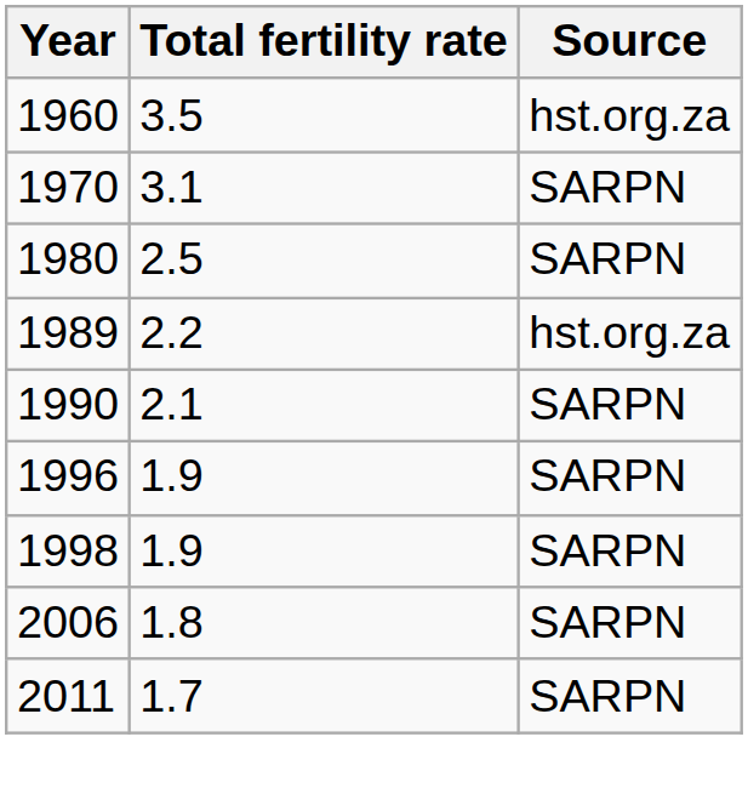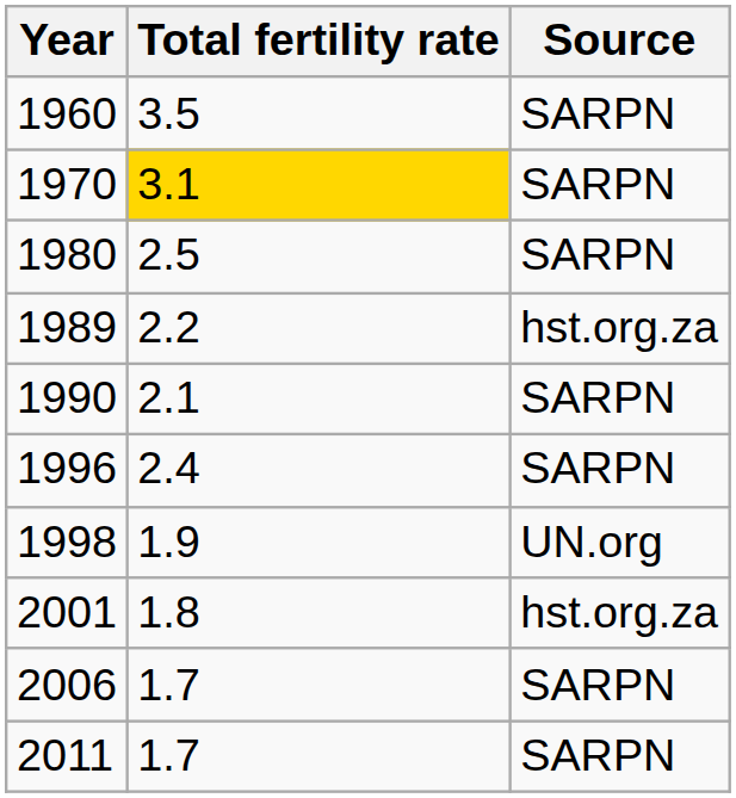 <table class="wikitable">
 <tr>
 <th>Year</th>
 <th>Total fertility rate</th>
 <th>Source</th>
 </tr>
 <tr>
 <td>1960</td>
 <td>3.5 </td>
-<td>hst.org.za</td>
+<td>SARPN</td>
 </tr>
 <tr>
 <td>1970</td>
-<td>3.1 </td>
+<td style="background: gold;">3.1 </td>
 <td>SARPN</td>
 </tr>
 <tr>
 <td>1980</td>
 <td>2.5 </td>
 <td>SARPN</td>
 </tr>
 <tr>
 <td>1989</td>
 <td>2.2 </td>
 <td>hst.org.za</td>
 </tr>
 <tr>
 <td>1990</td>
 <td>2.1 </td>
 <td>SARPN</td>
 </tr>
 <tr>
 <td>1996</td>
-<td>1.9 </td>
+<td>2.4 </td>
 <td>SARPN</td>
 </tr>
 <tr>
 <td>1998</td>
 <td>1.9 </td>
-<td>SARPN</td>
+<td>UN.org</td>
+</tr>
+<tr>
+<td>2001</td>
+<td>1.8 </td>
+<td>hst.org.za</td>
 </tr>
 <tr>
 <td>2006</td>
-<td>1.8 </td>
+<td>1.7 </td>
 <td>SARPN</td>
 </tr>
 <tr>
 <td>2011</td>
 <td>1.7 </td>
 <td>SARPN</td>
 </tr>
 </table>
